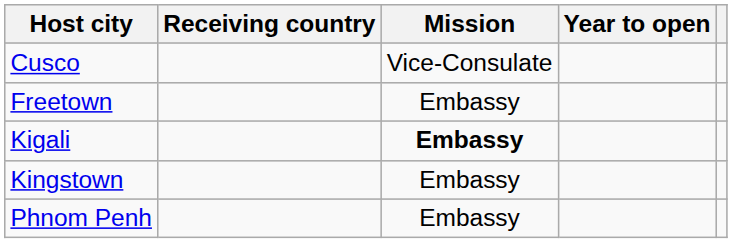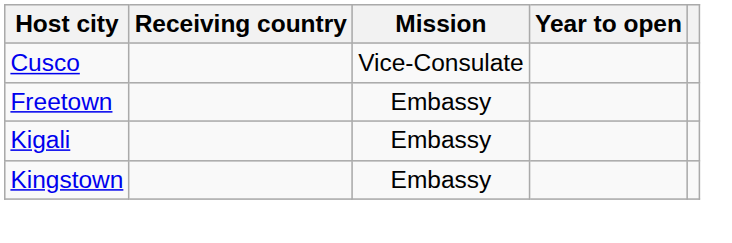 <table class="wikitable plainrowheaders">
 <tr>
 <th scope="col">Host city</th>
 <th scope="col">Receiving country</th>
 <th scope="col">Mission</th>
 <th scope="col">Year to open</th>
 <th scope="col"></th>
 </tr>
 <tr>
 <td><a href='#'>Cusco</a></td>
 <td></td>
 <td style="text-align:center;">Vice-Consulate</td>
 <td style="text-align:center;"></td>
 <td></td>
 </tr>
 <tr>
 <td><a href='#'>Freetown</a></td>
 <td></td>
 <td style="text-align:center;">Embassy</td>
 <td style="text-align:center;"></td>
 <td></td>
 </tr>
 <tr>
 <td><a href='#'>Kigali</a></td>
 <td></td>
-<td style="text-align:center;"><strong>Embassy</strong></td>
+<td style="text-align:center;">Embassy</td>
 <td style="text-align:center;"></td>
 <td></td>
 </tr>
 <tr>
 <td><a href='#'>Kingstown</a></td>
 <td></td>
 <td style="text-align:center;">Embassy</td>
 <td style="text-align:center;"></td>
 <td></td>
 </tr>
-<tr>
-<td><a href='#'>Phnom Penh</a></td>
-<td></td>
-<td style="text-align:center;">Embassy</td>
-<td style="text-align:center;"></td>
-<td></td>
-</tr>
 </table>
